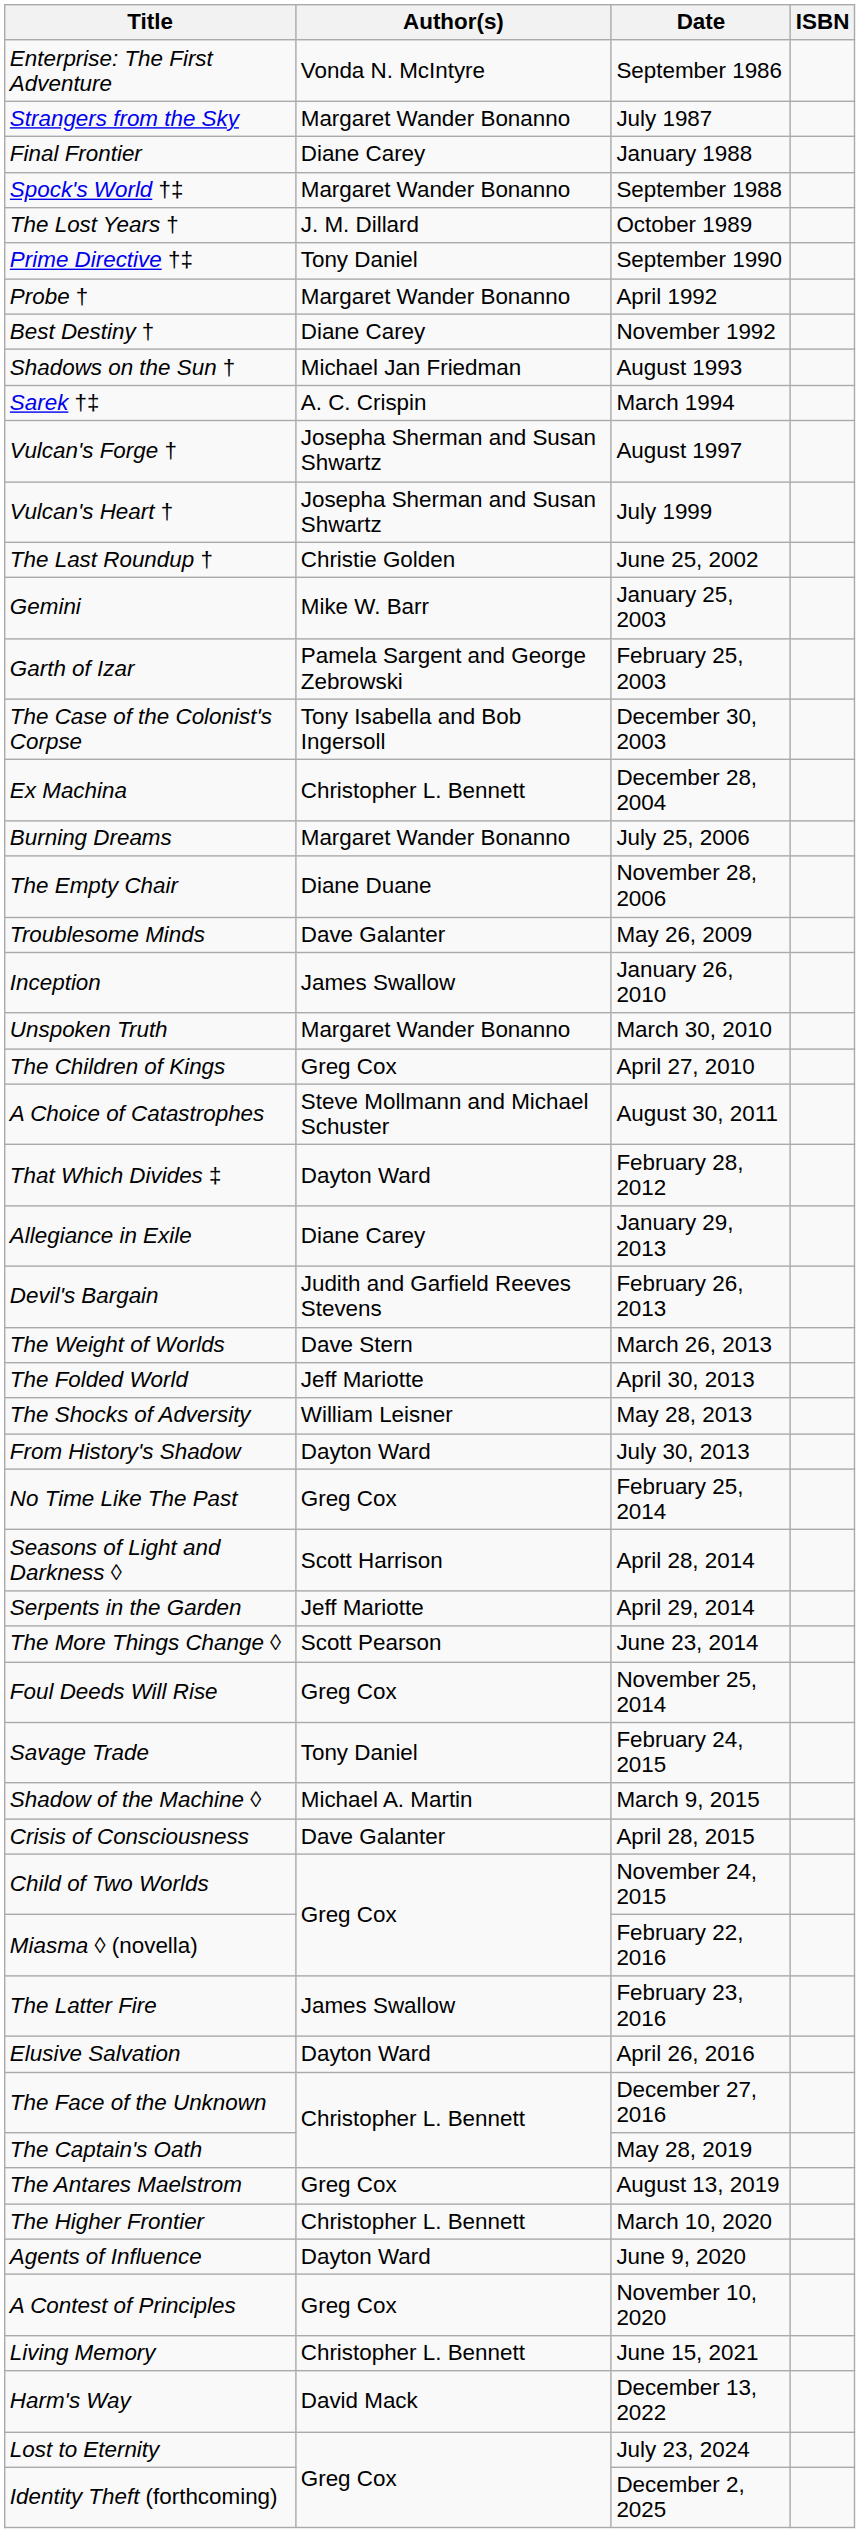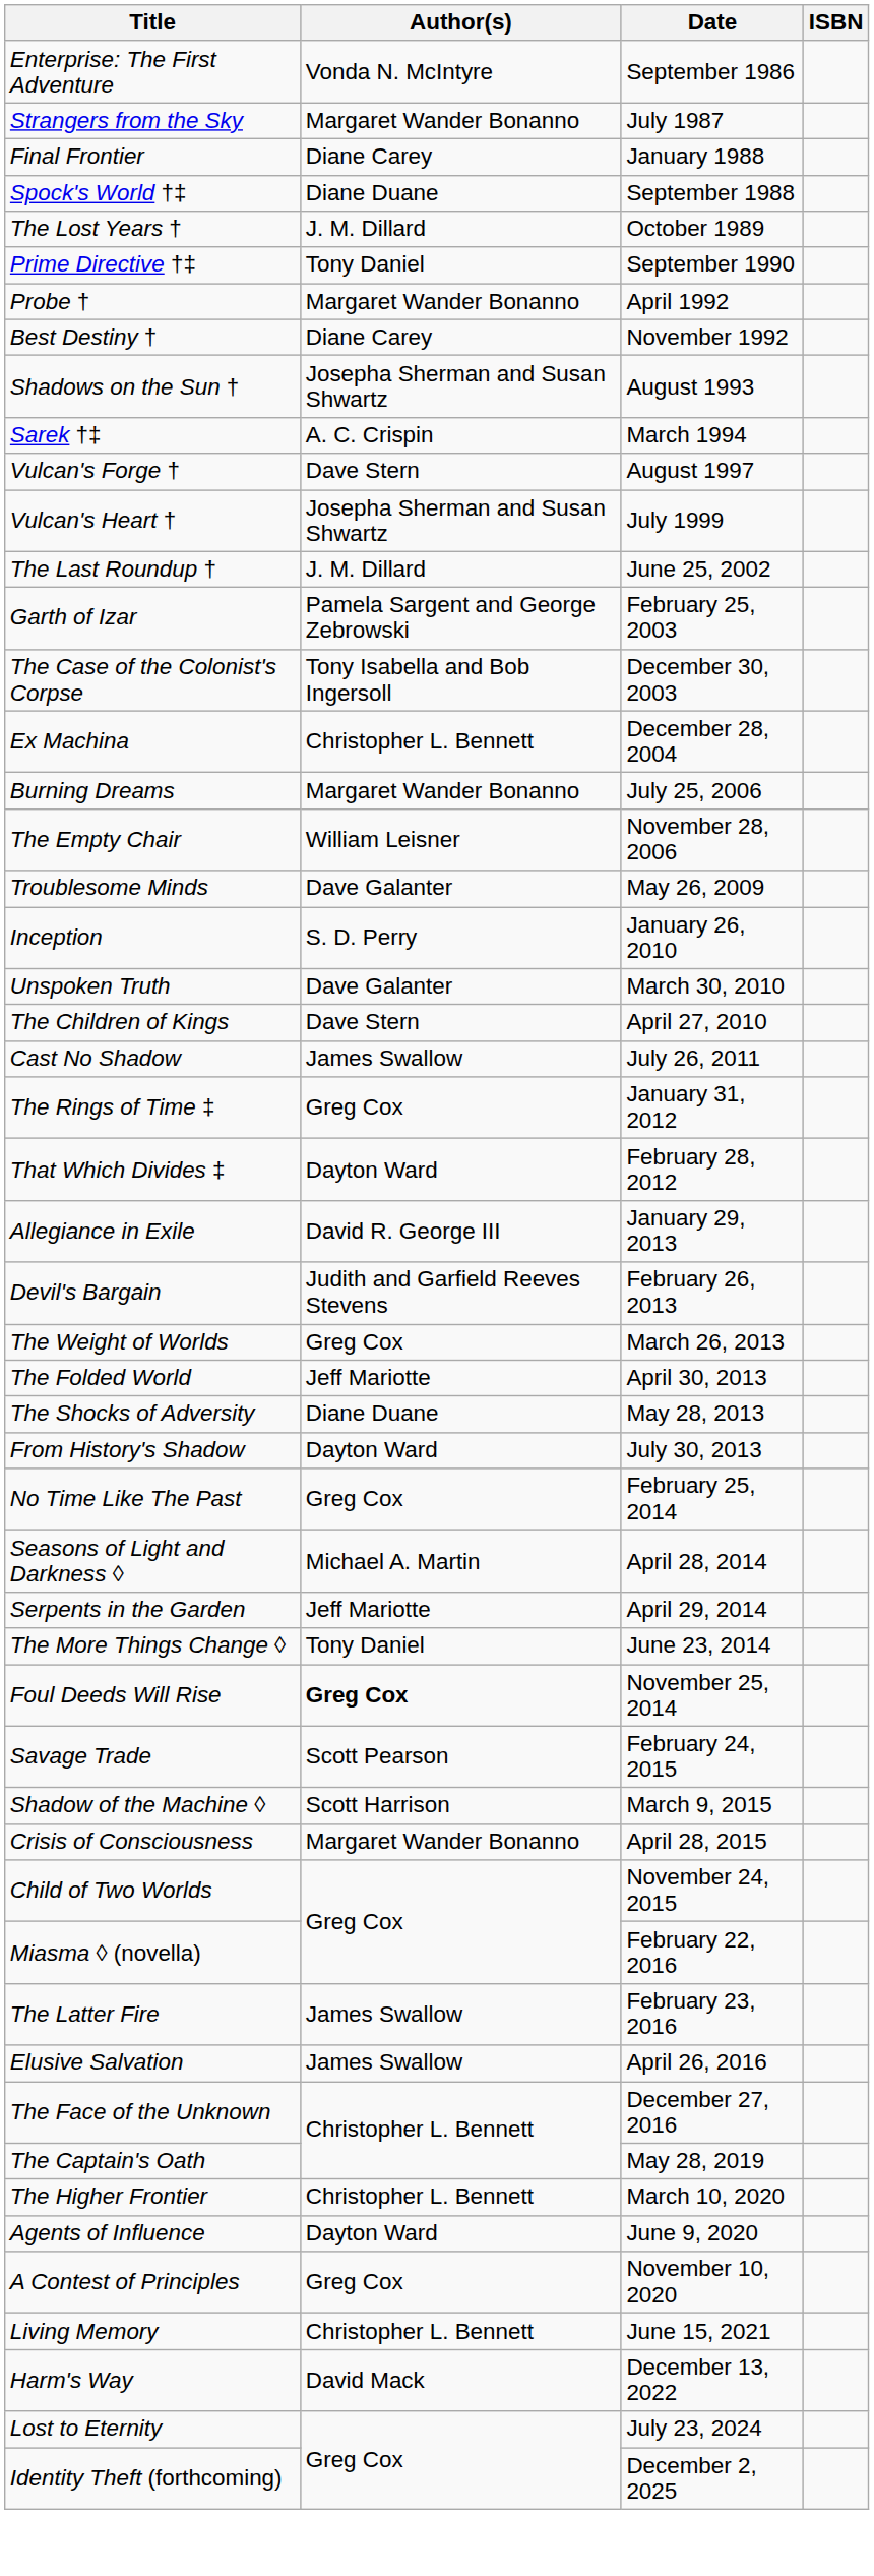 <table class="wikitable">
 <tr>
 <th>Title</th>
 <th>Author(s)</th>
 <th>Date</th>
 <th>ISBN</th>
 </tr>
 <tr>
 <td><em>Enterprise: The First Adventure</em></td>
 <td>Vonda N. McIntyre</td>
 <td>September 1986</td>
 <td></td>
 </tr>
 <tr>
 <td><em><a href='#'>Strangers from the Sky</a></em></td>
 <td>Margaret Wander Bonanno</td>
 <td>July 1987</td>
 <td></td>
 </tr>
 <tr>
 <td><em>Final Frontier</em></td>
 <td>Diane Carey</td>
 <td>January 1988</td>
 <td></td>
 </tr>
 <tr>
 <td><em><a href='#'>Spock's World</a></em> †‡</td>
-<td>Margaret Wander Bonanno</td>
+<td>Diane Duane</td>
 <td>September 1988</td>
 <td></td>
 </tr>
 <tr>
 <td><em>The Lost Years</em> †</td>
 <td>J. M. Dillard</td>
 <td>October 1989</td>
 <td></td>
 </tr>
 <tr>
 <td><em><a href='#'>Prime Directive</a></em> †‡</td>
 <td>Tony Daniel</td>
 <td>September 1990</td>
 <td></td>
 </tr>
 <tr>
 <td><em>Probe</em> †</td>
 <td>Margaret Wander Bonanno</td>
 <td>April 1992</td>
 <td></td>
 </tr>
 <tr>
 <td><em>Best Destiny</em> †</td>
 <td>Diane Carey</td>
 <td>November 1992</td>
 <td></td>
 </tr>
 <tr>
 <td><em>Shadows on the Sun</em> †</td>
-<td>Michael Jan Friedman</td>
+<td>Josepha Sherman and Susan Shwartz</td>
 <td>August 1993</td>
 <td></td>
 </tr>
 <tr>
 <td><em><a href='#'>Sarek</a></em> †‡</td>
 <td>A. C. Crispin</td>
 <td>March 1994</td>
 <td></td>
 </tr>
 <tr>
 <td><em>Vulcan's Forge</em> †</td>
-<td>Josepha Sherman and Susan Shwartz</td>
+<td>Dave Stern</td>
 <td>August 1997</td>
 <td></td>
 </tr>
 <tr>
 <td><em>Vulcan's Heart</em> †</td>
 <td>Josepha Sherman and Susan Shwartz</td>
 <td>July 1999</td>
 <td></td>
 </tr>
 <tr>
 <td><em>The Last Roundup</em> †</td>
-<td>Christie Golden</td>
+<td>J. M. Dillard</td>
 <td>June 25, 2002</td>
-<td></td>
-</tr>
-<tr>
-<td><em>Gemini</em></td>
-<td>Mike W. Barr</td>
-<td>January 25, 2003</td>
 <td></td>
 </tr>
 <tr>
 <td><em>Garth of Izar</em></td>
 <td>Pamela Sargent and George Zebrowski</td>
 <td>February 25, 2003</td>
 <td></td>
 </tr>
 <tr>
 <td><em>The Case of the Colonist's Corpse</em></td>
 <td>Tony Isabella and Bob Ingersoll</td>
 <td>December 30, 2003</td>
 <td></td>
 </tr>
 <tr>
 <td><em>Ex Machina</em></td>
 <td>Christopher L. Bennett</td>
 <td>December 28, 2004</td>
 <td></td>
 </tr>
 <tr>
 <td><em>Burning Dreams</em></td>
 <td>Margaret Wander Bonanno</td>
 <td>July 25, 2006</td>
 <td></td>
 </tr>
 <tr>
 <td><em>The Empty Chair</em></td>
-<td>Diane Duane</td>
+<td>William Leisner</td>
 <td>November 28, 2006</td>
 <td></td>
 </tr>
 <tr>
 <td><em>Troublesome Minds</em></td>
 <td>Dave Galanter</td>
 <td>May 26, 2009</td>
 <td></td>
 </tr>
 <tr>
 <td><em>Inception</em></td>
-<td>James Swallow</td>
+<td>S. D. Perry</td>
 <td>January 26, 2010</td>
 <td></td>
 </tr>
 <tr>
 <td><em>Unspoken Truth</em></td>
-<td>Margaret Wander Bonanno</td>
+<td>Dave Galanter</td>
 <td>March 30, 2010</td>
 <td></td>
 </tr>
 <tr>
 <td><em>The Children of Kings</em></td>
-<td>Greg Cox</td>
+<td>Dave Stern</td>
 <td>April 27, 2010</td>
 <td></td>
 </tr>
 <tr>
-<td><em>A Choice of Catastrophes</em></td>
-<td>Steve Mollmann and Michael Schuster</td>
-<td>August 30, 2011</td>
+<td><em>Cast No Shadow</em></td>
+<td>James Swallow</td>
+<td>July 26, 2011</td>
+<td></td>
+</tr>
+<tr>
+<td><em>The Rings of Time</em> ‡</td>
+<td>Greg Cox</td>
+<td>January 31, 2012</td>
 <td></td>
 </tr>
 <tr>
 <td><em>That Which Divides</em> ‡</td>
 <td>Dayton Ward</td>
 <td>February 28, 2012</td>
 <td></td>
 </tr>
 <tr>
 <td><em>Allegiance in Exile</em></td>
-<td>Diane Carey</td>
+<td>David R. George III</td>
 <td>January 29, 2013</td>
 <td></td>
 </tr>
 <tr>
 <td><em>Devil's Bargain</em></td>
 <td>Judith and Garfield Reeves Stevens</td>
 <td>February 26, 2013</td>
 <td></td>
 </tr>
 <tr>
 <td><em>The Weight of Worlds</em></td>
-<td>Dave Stern</td>
+<td>Greg Cox</td>
 <td>March 26, 2013</td>
 <td></td>
 </tr>
 <tr>
 <td><em>The Folded World</em></td>
 <td>Jeff Mariotte</td>
 <td>April 30, 2013</td>
 <td></td>
 </tr>
 <tr>
 <td><em>The Shocks of Adversity</em></td>
-<td>William Leisner</td>
+<td>Diane Duane</td>
 <td>May 28, 2013</td>
 <td></td>
 </tr>
 <tr>
 <td><em>From History's Shadow</em></td>
 <td>Dayton Ward</td>
 <td>July 30, 2013</td>
 <td></td>
 </tr>
 <tr>
 <td><em>No Time Like The Past</em></td>
 <td>Greg Cox</td>
 <td>February 25, 2014</td>
 <td></td>
 </tr>
 <tr>
 <td><em>Seasons of Light and Darkness</em> ◊</td>
-<td>Scott Harrison</td>
+<td>Michael A. Martin</td>
 <td>April 28, 2014</td>
 <td></td>
 </tr>
 <tr>
 <td><em>Serpents in the Garden</em></td>
 <td>Jeff Mariotte</td>
 <td>April 29, 2014</td>
 <td></td>
 </tr>
 <tr>
 <td><em>The More Things Change</em> ◊</td>
-<td>Scott Pearson</td>
+<td>Tony Daniel</td>
 <td>June 23, 2014</td>
 <td></td>
 </tr>
 <tr>
 <td><em>Foul Deeds Will Rise</em></td>
-<td>Greg Cox</td>
+<td><strong>Greg Cox</strong></td>
 <td>November 25, 2014</td>
 <td></td>
 </tr>
 <tr>
 <td><em>Savage Trade</em></td>
-<td>Tony Daniel</td>
+<td>Scott Pearson</td>
 <td>February 24, 2015</td>
 <td></td>
 </tr>
 <tr>
 <td><em>Shadow of the Machine</em> ◊</td>
-<td>Michael A. Martin</td>
+<td>Scott Harrison</td>
 <td>March 9, 2015</td>
 <td></td>
 </tr>
 <tr>
 <td><em>Crisis of Consciousness</em></td>
-<td>Dave Galanter</td>
+<td>Margaret Wander Bonanno</td>
 <td>April 28, 2015</td>
 <td></td>
 </tr>
 <tr>
 <td><em>Child of Two Worlds</em></td>
 <td rowspan="2">Greg Cox</td>
 <td>November 24, 2015</td>
 <td></td>
 </tr>
 <tr>
 <td><em>Miasma</em> ◊ (novella)</td>
 <td>February 22, 2016</td>
 <td></td>
 </tr>
 <tr>
 <td><em>The Latter Fire</em></td>
 <td>James Swallow</td>
 <td>February 23, 2016</td>
 <td></td>
 </tr>
 <tr>
 <td><em>Elusive Salvation</em></td>
-<td>Dayton Ward</td>
+<td>James Swallow</td>
 <td>April 26, 2016</td>
 <td></td>
 </tr>
 <tr>
 <td><em>The Face of the Unknown</em></td>
 <td rowspan="2">Christopher L. Bennett</td>
 <td>December 27, 2016</td>
 <td></td>
 </tr>
 <tr>
 <td><em>The Captain's Oath</em></td>
 <td>May 28, 2019</td>
-<td></td>
-</tr>
-<tr>
-<td><em>The Antares Maelstrom</em></td>
-<td>Greg Cox</td>
-<td>August 13, 2019</td>
 <td></td>
 </tr>
 <tr>
 <td><em>The Higher Frontier</em></td>
 <td>Christopher L. Bennett</td>
 <td>March 10, 2020</td>
 <td></td>
 </tr>
 <tr>
 <td><em>Agents of Influence</em></td>
 <td>Dayton Ward</td>
 <td>June 9, 2020</td>
 <td></td>
 </tr>
 <tr>
 <td><em>A Contest of Principles</em></td>
 <td>Greg Cox</td>
 <td>November 10, 2020</td>
 <td></td>
 </tr>
 <tr>
 <td><em>Living Memory</em></td>
 <td>Christopher L. Bennett</td>
 <td>June 15, 2021</td>
 <td></td>
 </tr>
 <tr>
 <td><em>Harm's Way</em></td>
 <td>David Mack</td>
 <td>December 13, 2022</td>
 <td></td>
 </tr>
 <tr>
 <td><em>Lost to Eternity</em></td>
 <td rowspan="2">Greg Cox</td>
 <td>July 23, 2024</td>
 <td></td>
 </tr>
 <tr>
 <td><em>Identity Theft</em> (forthcoming)</td>
 <td>December 2, 2025</td>
 <td></td>
 </tr>
 </table>
